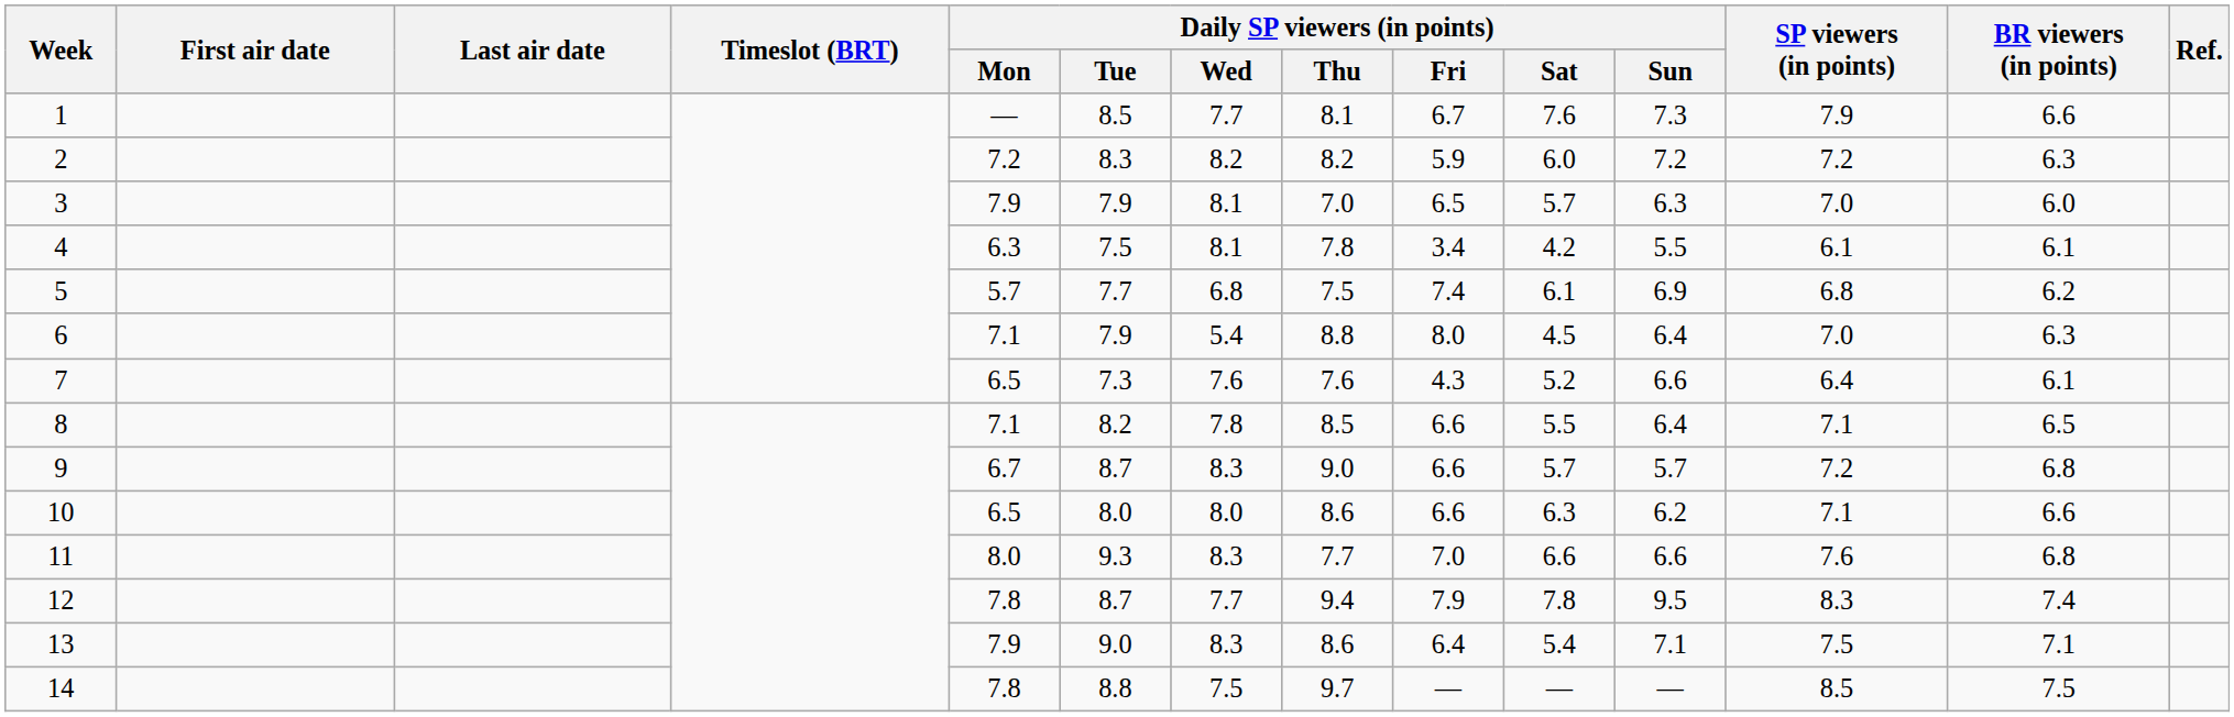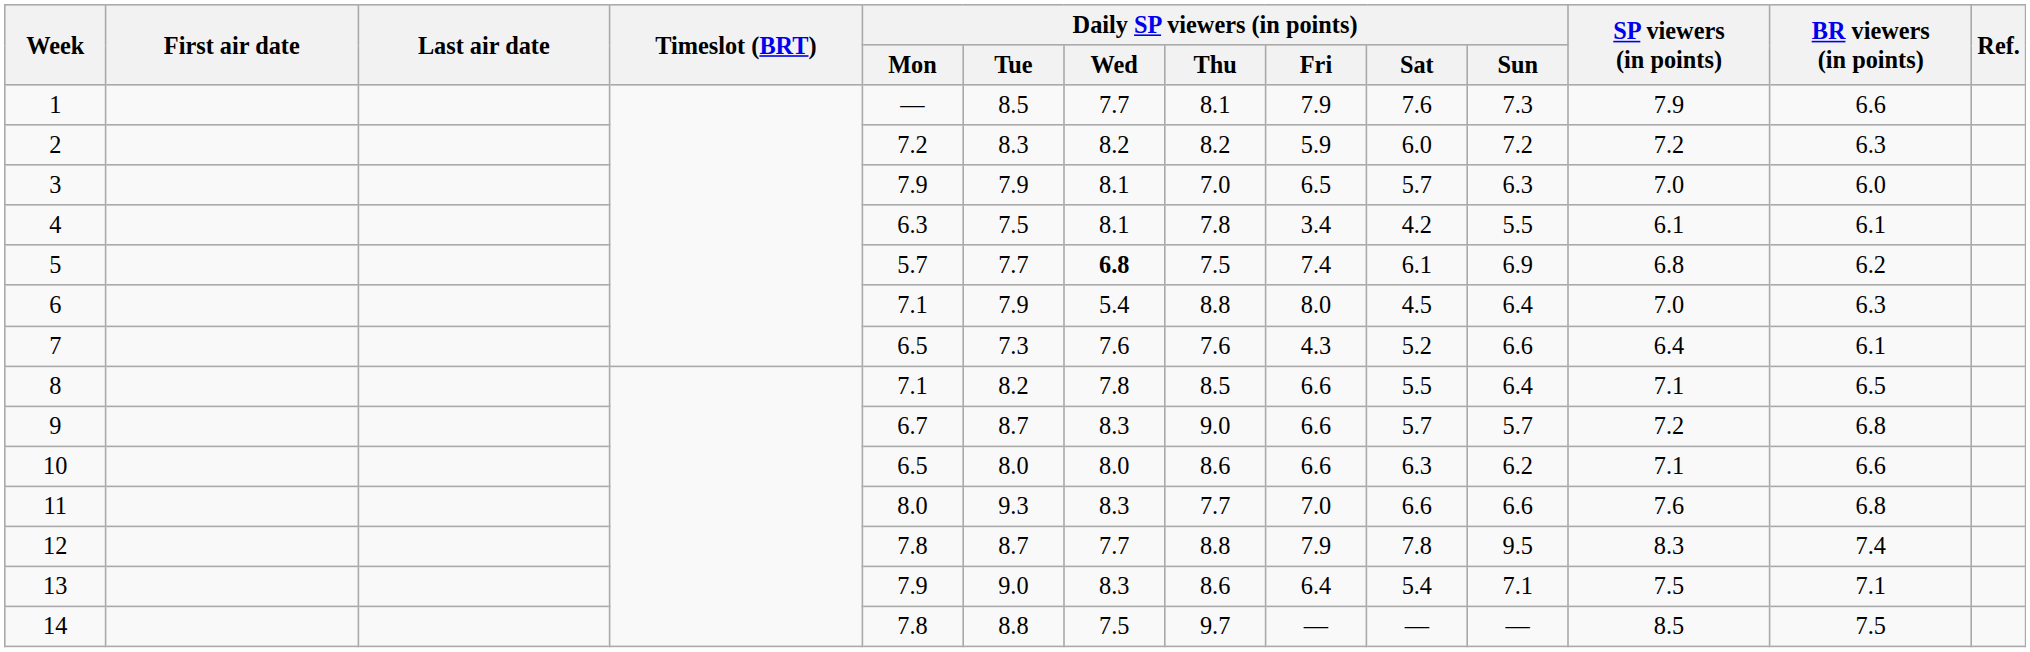 <table class="wikitable sortable" style="text-align:center; font-size:95%; width: 100%">
 <tr>
 <th rowspan=2 width="05.0%">Week</th>
 <th rowspan=2 width="12.5%">First air date</th>
 <th rowspan=2 width="12.5%">Last air date</th>
 <th rowspan=2 width="12.5%">Timeslot (<a href='#'>BRT</a>)</th>
 <th colspan=7 width="35.0%">Daily <a href='#'>SP</a> viewers (in points)</th>
 <th rowspan=2 width="10.0%"><a href='#'>SP</a> viewers<br>(in points)</th>
 <th rowspan=2 width="10.0%"><a href='#'>BR</a> viewers<br>(in points)</th>
 <th rowspan=2 width="05.0%">Ref.</th>
 </tr>
 <tr>
 <th width="05%">Mon</th>
 <th width="05%">Tue</th>
 <th width="05%">Wed</th>
 <th width="05%">Thu</th>
 <th width="05%">Fri</th>
 <th width="05%">Sat</th>
 <th width="05%">Sun</th>
 </tr>
 <tr>
 <td>1</td>
 <td></td>
 <td></td>
 <td rowspan=7></td>
 <td>—</td>
 <td>8.5</td>
 <td>7.7</td>
 <td>8.1</td>
-<td>6.7</td>
+<td>7.9</td>
 <td>7.6</td>
 <td>7.3</td>
 <td>7.9</td>
 <td>6.6</td>
 <td></td>
 </tr>
 <tr>
 <td>2</td>
 <td></td>
 <td></td>
 <td>7.2</td>
 <td>8.3</td>
 <td>8.2</td>
 <td>8.2</td>
 <td>5.9</td>
 <td>6.0</td>
 <td>7.2</td>
 <td>7.2</td>
 <td>6.3</td>
 <td></td>
 </tr>
 <tr>
 <td>3</td>
 <td></td>
 <td></td>
 <td>7.9</td>
 <td>7.9</td>
 <td>8.1</td>
 <td>7.0</td>
 <td>6.5</td>
 <td>5.7</td>
 <td>6.3</td>
 <td>7.0</td>
 <td>6.0</td>
 <td></td>
 </tr>
 <tr>
 <td>4</td>
 <td></td>
 <td></td>
 <td>6.3</td>
 <td>7.5</td>
 <td>8.1</td>
 <td>7.8</td>
 <td>3.4</td>
 <td>4.2</td>
 <td>5.5</td>
 <td>6.1</td>
 <td>6.1</td>
 <td></td>
 </tr>
 <tr>
 <td>5</td>
 <td></td>
 <td></td>
 <td>5.7</td>
 <td>7.7</td>
-<td>6.8</td>
+<td><strong>6.8</strong></td>
 <td>7.5</td>
 <td>7.4</td>
 <td>6.1</td>
 <td>6.9</td>
 <td>6.8</td>
 <td>6.2</td>
 <td></td>
 </tr>
 <tr>
 <td>6</td>
 <td></td>
 <td></td>
 <td>7.1</td>
 <td>7.9</td>
 <td>5.4</td>
 <td>8.8</td>
 <td>8.0</td>
 <td>4.5</td>
 <td>6.4</td>
 <td>7.0</td>
 <td>6.3</td>
 <td></td>
 </tr>
 <tr>
 <td>7</td>
 <td></td>
 <td></td>
 <td>6.5</td>
 <td>7.3</td>
 <td>7.6</td>
 <td>7.6</td>
 <td>4.3</td>
 <td>5.2</td>
 <td>6.6</td>
 <td>6.4</td>
 <td>6.1</td>
 <td></td>
 </tr>
 <tr>
 <td>8</td>
 <td></td>
 <td></td>
 <td rowspan=7></td>
 <td>7.1</td>
 <td>8.2</td>
 <td>7.8</td>
 <td>8.5</td>
 <td>6.6</td>
 <td>5.5</td>
 <td>6.4</td>
 <td>7.1</td>
 <td>6.5</td>
 <td></td>
 </tr>
 <tr>
 <td>9</td>
 <td></td>
 <td></td>
 <td>6.7</td>
 <td>8.7</td>
 <td>8.3</td>
 <td>9.0</td>
 <td>6.6</td>
 <td>5.7</td>
 <td>5.7</td>
 <td>7.2</td>
 <td>6.8</td>
 <td></td>
 </tr>
 <tr>
 <td>10</td>
 <td></td>
 <td></td>
 <td>6.5</td>
 <td>8.0</td>
 <td>8.0</td>
 <td>8.6</td>
 <td>6.6</td>
 <td>6.3</td>
 <td>6.2</td>
 <td>7.1</td>
 <td>6.6</td>
 <td></td>
 </tr>
 <tr>
 <td>11</td>
 <td></td>
 <td></td>
 <td>8.0</td>
 <td>9.3</td>
 <td>8.3</td>
 <td>7.7</td>
 <td>7.0</td>
 <td>6.6</td>
 <td>6.6</td>
 <td>7.6</td>
 <td>6.8</td>
 <td></td>
 </tr>
 <tr>
 <td>12</td>
 <td></td>
 <td></td>
 <td>7.8</td>
 <td>8.7</td>
 <td>7.7</td>
-<td>9.4</td>
+<td>8.8</td>
 <td>7.9</td>
 <td>7.8</td>
 <td>9.5</td>
 <td>8.3</td>
 <td>7.4</td>
 <td></td>
 </tr>
 <tr>
 <td>13</td>
 <td></td>
 <td></td>
 <td>7.9</td>
 <td>9.0</td>
 <td>8.3</td>
 <td>8.6</td>
 <td>6.4</td>
 <td>5.4</td>
 <td>7.1</td>
 <td>7.5</td>
 <td>7.1</td>
 <td></td>
 </tr>
 <tr>
 <td>14</td>
 <td></td>
 <td></td>
 <td>7.8</td>
 <td>8.8</td>
 <td>7.5</td>
 <td>9.7</td>
 <td>—</td>
 <td>—</td>
 <td>—</td>
 <td>8.5</td>
 <td>7.5</td>
 <td></td>
 </tr>
 </table>
